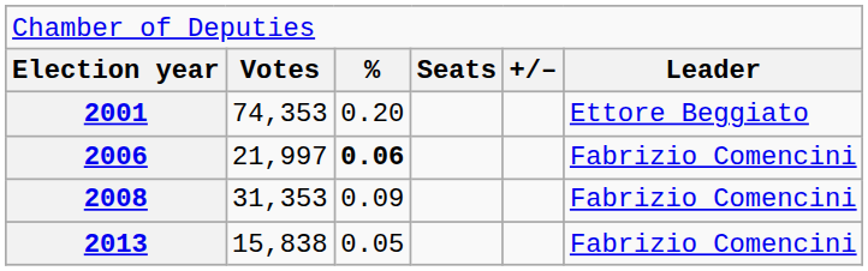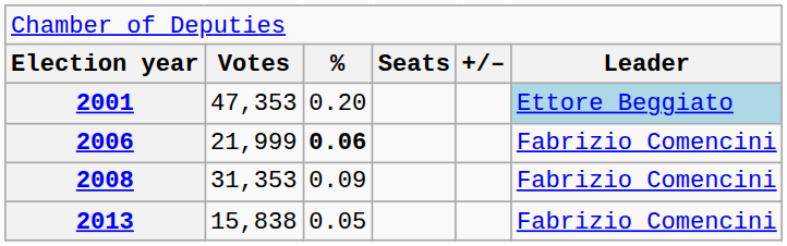 <table class="wikitable">
 <tr>
 <td colspan="7"><a href='#'>Chamber of Deputies</a></td>
 </tr>
 <tr>
 <th>Election year</th>
 <th>Votes</th>
 <th>%</th>
 <th>Seats</th>
 <th>+/–</th>
 <th>Leader</th>
 </tr>
 <tr>
 <th><a href='#'>2001</a></th>
-<td>74,353</td>
+<td>47,353</td>
 <td>0.20</td>
 <td></td>
 <td></td>
-<td><a href='#'>Ettore Beggiato</a></td>
+<td style="background: lightblue;"><a href='#'>Ettore Beggiato</a></td>
 </tr>
 <tr>
 <th><a href='#'>2006</a></th>
-<td>21,997</td>
+<td>21,999</td>
 <td><strong>0.06</strong></td>
 <td></td>
 <td></td>
 <td><a href='#'>Fabrizio Comencini</a></td>
 </tr>
 <tr>
 <th><a href='#'>2008</a></th>
 <td>31,353</td>
 <td>0.09</td>
 <td></td>
 <td></td>
 <td><a href='#'>Fabrizio Comencini</a></td>
 </tr>
 <tr>
 <th><a href='#'>2013</a></th>
 <td>15,838</td>
 <td>0.05</td>
 <td></td>
 <td></td>
 <td><a href='#'>Fabrizio Comencini</a></td>
 </tr>
 </table>
